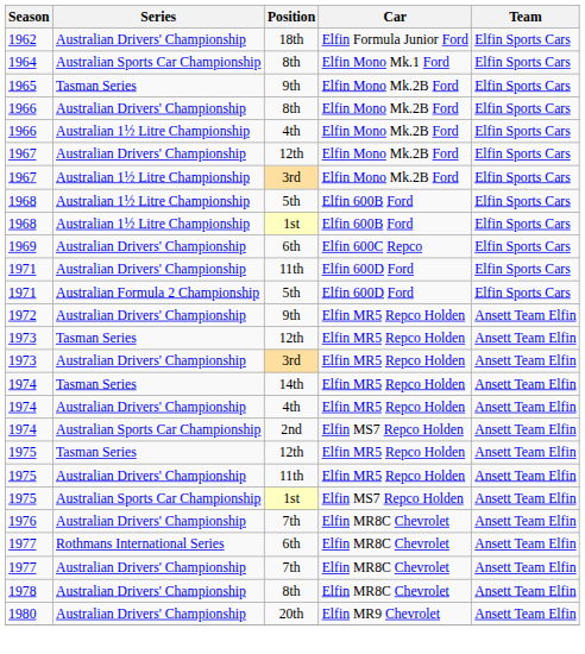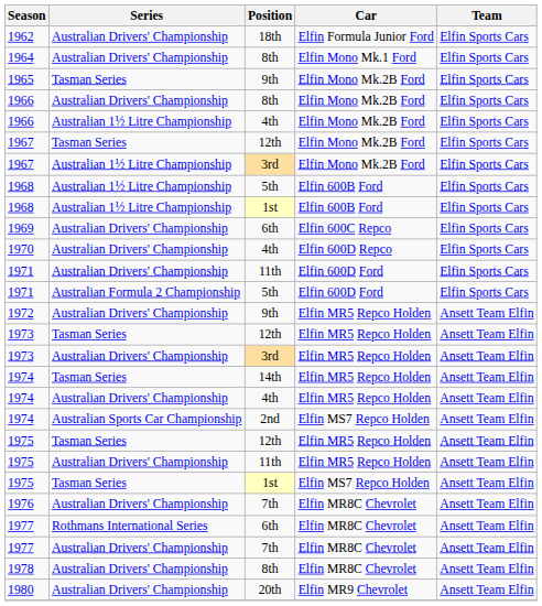 <table class="wikitable" style="font-size: 95%;">
 <tr>
 <th>Season</th>
 <th>Series</th>
 <th>Position</th>
 <th>Car</th>
 <th>Team</th>
 </tr>
 <tr>
 <td><a href='#'>1962</a></td>
 <td><a href='#'>Australian Drivers' Championship</a></td>
 <td align="center">18th</td>
 <td><a href='#'>Elfin</a> Formula Junior <a href='#'>Ford</a></td>
 <td><a href='#'>Elfin Sports Cars</a></td>
 </tr>
 <tr>
 <td><a href='#'>1964</a></td>
-<td><a href='#'>Australian Sports Car Championship</a></td>
+<td><a href='#'>Australian Drivers' Championship</a></td>
 <td align="center">8th</td>
 <td><a href='#'>Elfin Mono</a> Mk.1 <a href='#'>Ford</a></td>
 <td><a href='#'>Elfin Sports Cars</a></td>
 </tr>
 <tr>
 <td><a href='#'>1965</a></td>
 <td><a href='#'>Tasman Series</a></td>
 <td align="center">9th</td>
 <td><a href='#'>Elfin Mono</a> Mk.2B <a href='#'>Ford</a></td>
 <td><a href='#'>Elfin Sports Cars</a></td>
 </tr>
 <tr>
 <td><a href='#'>1966</a></td>
 <td><a href='#'>Australian Drivers' Championship</a></td>
 <td align="center">8th</td>
 <td><a href='#'>Elfin Mono</a> Mk.2B <a href='#'>Ford</a></td>
 <td><a href='#'>Elfin Sports Cars</a></td>
 </tr>
 <tr>
 <td><a href='#'>1966</a></td>
 <td><a href='#'>Australian 1½ Litre Championship</a></td>
 <td align="center">4th</td>
 <td><a href='#'>Elfin Mono</a> Mk.2B <a href='#'>Ford</a></td>
 <td><a href='#'>Elfin Sports Cars</a></td>
 </tr>
 <tr>
 <td><a href='#'>1967</a></td>
-<td><a href='#'>Australian Drivers' Championship</a></td>
+<td><a href='#'>Tasman Series</a></td>
 <td align="center">12th</td>
 <td><a href='#'>Elfin Mono</a> Mk.2B <a href='#'>Ford</a></td>
 <td><a href='#'>Elfin Sports Cars</a></td>
 </tr>
 <tr>
 <td><a href='#'>1967</a></td>
 <td><a href='#'>Australian 1½ Litre Championship</a></td>
 <td align="center" style="background:#ffdf9f;">3rd</td>
 <td><a href='#'>Elfin Mono</a> Mk.2B <a href='#'>Ford</a></td>
 <td><a href='#'>Elfin Sports Cars</a></td>
 </tr>
 <tr>
 <td><a href='#'>1968</a></td>
 <td><a href='#'>Australian 1½ Litre Championship</a></td>
 <td align="center">5th</td>
 <td><a href='#'>Elfin 600B</a> <a href='#'>Ford</a></td>
 <td><a href='#'>Elfin Sports Cars</a></td>
 </tr>
 <tr>
 <td><a href='#'>1968</a></td>
 <td><a href='#'>Australian 1½ Litre Championship</a></td>
 <td align="center" style="background:#ffffbf;">1st</td>
 <td><a href='#'>Elfin 600B</a> <a href='#'>Ford</a></td>
 <td><a href='#'>Elfin Sports Cars</a></td>
 </tr>
 <tr>
 <td><a href='#'>1969</a></td>
 <td><a href='#'>Australian Drivers' Championship</a></td>
 <td align="center">6th</td>
 <td><a href='#'>Elfin 600C</a> <a href='#'>Repco</a></td>
+<td><a href='#'>Elfin Sports Cars</a></td>
+</tr>
+<tr>
+<td><a href='#'>1970</a></td>
+<td><a href='#'>Australian Drivers' Championship</a></td>
+<td align="center">4th</td>
+<td><a href='#'>Elfin 600D</a> <a href='#'>Repco</a></td>
 <td><a href='#'>Elfin Sports Cars</a></td>
 </tr>
 <tr>
 <td><a href='#'>1971</a></td>
 <td><a href='#'>Australian Drivers' Championship</a></td>
 <td align="center">11th</td>
 <td><a href='#'>Elfin 600D</a> <a href='#'>Ford</a></td>
 <td><a href='#'>Elfin Sports Cars</a></td>
 </tr>
 <tr>
 <td><a href='#'>1971</a></td>
 <td><a href='#'>Australian Formula 2 Championship</a></td>
 <td align="center">5th</td>
 <td><a href='#'>Elfin 600D</a> <a href='#'>Ford</a></td>
 <td><a href='#'>Elfin Sports Cars</a></td>
 </tr>
 <tr>
 <td><a href='#'>1972</a></td>
 <td><a href='#'>Australian Drivers' Championship</a></td>
 <td align="center">9th</td>
 <td><a href='#'>Elfin MR5</a> <a href='#'>Repco Holden</a></td>
 <td><a href='#'>Ansett Team Elfin</a></td>
 </tr>
 <tr>
 <td><a href='#'>1973</a></td>
 <td><a href='#'>Tasman Series</a></td>
 <td align="center">12th</td>
 <td><a href='#'>Elfin MR5</a> <a href='#'>Repco Holden</a></td>
 <td><a href='#'>Ansett Team Elfin</a></td>
 </tr>
 <tr>
 <td><a href='#'>1973</a></td>
 <td><a href='#'>Australian Drivers' Championship</a></td>
 <td align="center" style="background:#ffdf9f;">3rd</td>
 <td><a href='#'>Elfin MR5</a> <a href='#'>Repco Holden</a></td>
 <td><a href='#'>Ansett Team Elfin</a></td>
 </tr>
 <tr>
 <td><a href='#'>1974</a></td>
 <td><a href='#'>Tasman Series</a></td>
 <td align="center">14th</td>
 <td><a href='#'>Elfin MR5</a> <a href='#'>Repco Holden</a></td>
 <td><a href='#'>Ansett Team Elfin</a></td>
 </tr>
 <tr>
 <td><a href='#'>1974</a></td>
 <td><a href='#'>Australian Drivers' Championship</a></td>
 <td align="center">4th</td>
 <td><a href='#'>Elfin MR5</a> <a href='#'>Repco Holden</a></td>
 <td><a href='#'>Ansett Team Elfin</a></td>
 </tr>
 <tr>
 <td><a href='#'>1974</a></td>
 <td><a href='#'>Australian Sports Car Championship</a></td>
 <td align="center">2nd</td>
 <td><a href='#'>Elfin</a> MS7 <a href='#'>Repco Holden</a></td>
 <td><a href='#'>Ansett Team Elfin</a></td>
 </tr>
 <tr>
 <td><a href='#'>1975</a></td>
 <td><a href='#'>Tasman Series</a></td>
 <td align="center">12th</td>
 <td><a href='#'>Elfin MR5</a> <a href='#'>Repco Holden</a></td>
 <td><a href='#'>Ansett Team Elfin</a></td>
 </tr>
 <tr>
 <td><a href='#'>1975</a></td>
 <td><a href='#'>Australian Drivers' Championship</a></td>
 <td align="center">11th</td>
 <td><a href='#'>Elfin MR5</a> <a href='#'>Repco Holden</a></td>
 <td><a href='#'>Ansett Team Elfin</a></td>
 </tr>
 <tr>
 <td><a href='#'>1975</a></td>
-<td><a href='#'>Australian Sports Car Championship</a></td>
+<td><a href='#'>Tasman Series</a></td>
 <td align="center" style="background:#ffffbf;">1st</td>
 <td><a href='#'>Elfin</a> MS7 <a href='#'>Repco Holden</a></td>
 <td><a href='#'>Ansett Team Elfin</a></td>
 </tr>
 <tr>
 <td><a href='#'>1976</a></td>
 <td><a href='#'>Australian Drivers' Championship</a></td>
 <td align="center">7th</td>
 <td><a href='#'>Elfin</a> MR8C <a href='#'>Chevrolet</a></td>
 <td><a href='#'>Ansett Team Elfin</a></td>
 </tr>
 <tr>
 <td><a href='#'>1977</a></td>
 <td><a href='#'>Rothmans International Series</a></td>
 <td align="center">6th</td>
 <td><a href='#'>Elfin</a> MR8C <a href='#'>Chevrolet</a></td>
 <td><a href='#'>Ansett Team Elfin</a></td>
 </tr>
 <tr>
 <td><a href='#'>1977</a></td>
 <td><a href='#'>Australian Drivers' Championship</a></td>
 <td align="center">7th</td>
 <td><a href='#'>Elfin</a> MR8C <a href='#'>Chevrolet</a></td>
 <td><a href='#'>Ansett Team Elfin</a></td>
 </tr>
 <tr>
 <td><a href='#'>1978</a></td>
 <td><a href='#'>Australian Drivers' Championship</a></td>
 <td align="center">8th</td>
 <td><a href='#'>Elfin</a> MR8C <a href='#'>Chevrolet</a></td>
 <td><a href='#'>Ansett Team Elfin</a></td>
 </tr>
 <tr>
 <td><a href='#'>1980</a></td>
 <td><a href='#'>Australian Drivers' Championship</a></td>
 <td align="center">20th</td>
 <td><a href='#'>Elfin</a> MR9 <a href='#'>Chevrolet</a></td>
 <td><a href='#'>Ansett Team Elfin</a></td>
 </tr>
 <tr>
 </tr>
 </table>
